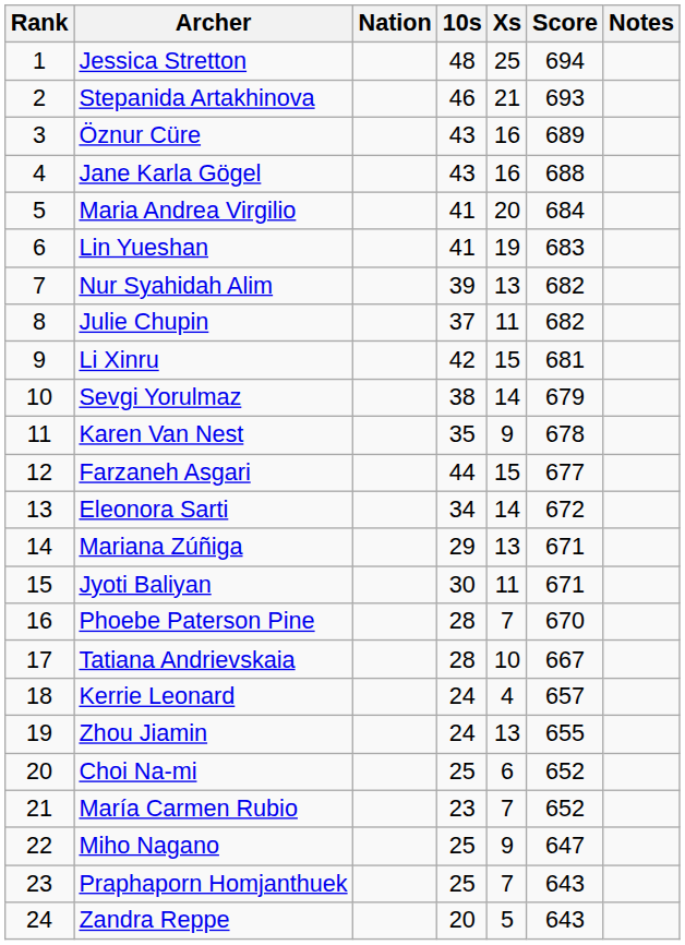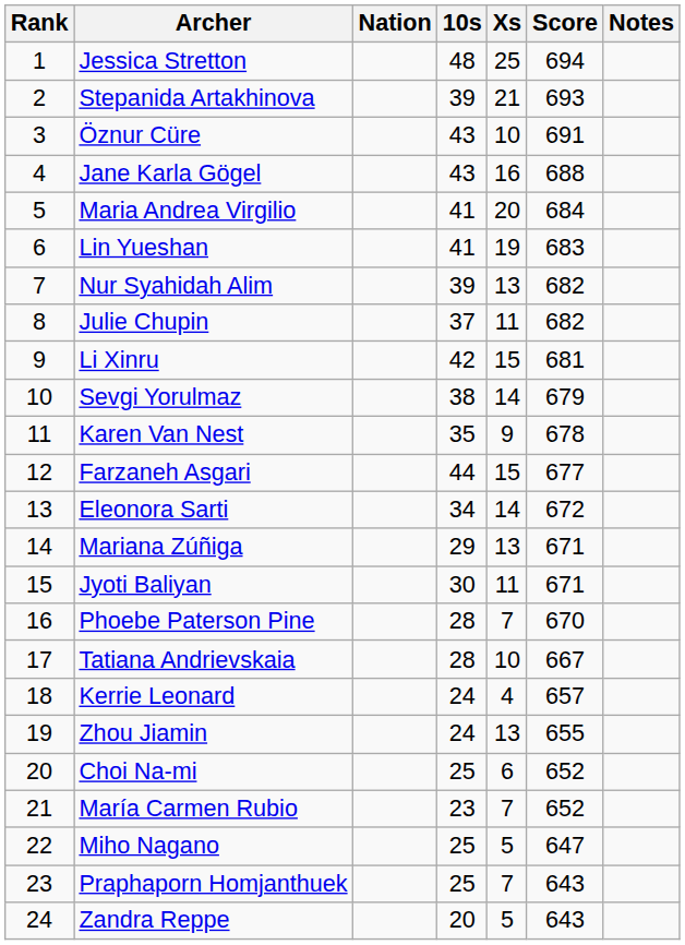 <table class="wikitable sortable" style="text-align:center">
 <tr>
 <th>Rank</th>
 <th>Archer</th>
 <th>Nation</th>
 <th>10s</th>
 <th>Xs</th>
 <th>Score</th>
 <th>Notes</th>
 </tr>
 <tr>
 <td>1</td>
 <td align=left><a href='#'>Jessica Stretton</a></td>
 <td align=left></td>
 <td>48</td>
 <td>25</td>
 <td>694</td>
 <td></td>
 </tr>
 <tr>
 <td>2</td>
 <td align=left><a href='#'>Stepanida Artakhinova</a></td>
 <td align=left></td>
-<td>46</td>
+<td>39</td>
 <td>21</td>
 <td>693</td>
 <td></td>
 </tr>
 <tr>
 <td>3</td>
 <td align=left><a href='#'>Öznur Cüre</a></td>
 <td align=left></td>
 <td>43</td>
-<td>16</td>
-<td>689</td>
+<td>10</td>
+<td>691</td>
 <td></td>
 </tr>
 <tr>
 <td>4</td>
 <td align=left><a href='#'>Jane Karla Gögel</a></td>
 <td align=left></td>
 <td>43</td>
 <td>16</td>
 <td>688</td>
 <td></td>
 </tr>
 <tr>
 <td>5</td>
 <td align=left><a href='#'>Maria Andrea Virgilio</a></td>
 <td align=left></td>
 <td>41</td>
 <td>20</td>
 <td>684</td>
 <td></td>
 </tr>
 <tr>
 <td>6</td>
 <td align=left><a href='#'>Lin Yueshan</a></td>
 <td align=left></td>
 <td>41</td>
 <td>19</td>
 <td>683</td>
 <td></td>
 </tr>
 <tr>
 <td>7</td>
 <td align=left><a href='#'>Nur Syahidah Alim</a></td>
 <td align=left></td>
 <td>39</td>
 <td>13</td>
 <td>682</td>
 <td></td>
 </tr>
 <tr>
 <td>8</td>
 <td align=left><a href='#'>Julie Chupin</a></td>
 <td align=left></td>
 <td>37</td>
 <td>11</td>
 <td>682</td>
 <td></td>
 </tr>
 <tr>
 <td>9</td>
 <td align=left><a href='#'>Li Xinru</a></td>
 <td align=left></td>
 <td>42</td>
 <td>15</td>
 <td>681</td>
 <td></td>
 </tr>
 <tr>
 <td>10</td>
 <td align=left><a href='#'>Sevgi Yorulmaz</a></td>
 <td align=left></td>
 <td>38</td>
 <td>14</td>
 <td>679</td>
 <td></td>
 </tr>
 <tr>
 <td>11</td>
 <td align=left><a href='#'>Karen Van Nest</a></td>
 <td align=left></td>
 <td>35</td>
 <td>9</td>
 <td>678</td>
 <td></td>
 </tr>
 <tr>
 <td>12</td>
 <td align=left><a href='#'>Farzaneh Asgari</a></td>
 <td align=left></td>
 <td>44</td>
 <td>15</td>
 <td>677</td>
 <td></td>
 </tr>
 <tr>
 <td>13</td>
 <td align=left><a href='#'>Eleonora Sarti</a></td>
 <td align=left></td>
 <td>34</td>
 <td>14</td>
 <td>672</td>
 <td></td>
 </tr>
 <tr>
 <td>14</td>
 <td align=left><a href='#'>Mariana Zúñiga</a></td>
 <td align=left></td>
 <td>29</td>
 <td>13</td>
 <td>671</td>
 <td></td>
 </tr>
 <tr>
 <td>15</td>
 <td align=left><a href='#'>Jyoti Baliyan</a></td>
 <td align=left></td>
 <td>30</td>
 <td>11</td>
 <td>671</td>
 <td></td>
 </tr>
 <tr>
 <td>16</td>
 <td align=left><a href='#'>Phoebe Paterson Pine</a></td>
 <td align=left></td>
 <td>28</td>
 <td>7</td>
 <td>670</td>
 <td></td>
 </tr>
 <tr>
 <td>17</td>
 <td align=left><a href='#'>Tatiana Andrievskaia</a></td>
 <td align=left></td>
 <td>28</td>
 <td>10</td>
 <td>667</td>
 <td></td>
 </tr>
 <tr>
 <td>18</td>
 <td align=left><a href='#'>Kerrie Leonard</a></td>
 <td align=left></td>
 <td>24</td>
 <td>4</td>
 <td>657</td>
 <td></td>
 </tr>
 <tr>
 <td>19</td>
 <td align=left><a href='#'>Zhou Jiamin</a></td>
 <td align=left></td>
 <td>24</td>
 <td>13</td>
 <td>655</td>
 <td></td>
 </tr>
 <tr>
 <td>20</td>
 <td align=left><a href='#'>Choi Na-mi</a></td>
 <td align=left></td>
 <td>25</td>
 <td>6</td>
 <td>652</td>
 <td></td>
 </tr>
 <tr>
 <td>21</td>
 <td align=left><a href='#'>María Carmen Rubio</a></td>
 <td align=left></td>
 <td>23</td>
 <td>7</td>
 <td>652</td>
 <td></td>
 </tr>
 <tr>
 <td>22</td>
 <td align=left><a href='#'>Miho Nagano</a></td>
 <td align=left></td>
 <td>25</td>
-<td>9</td>
+<td>5</td>
 <td>647</td>
 <td></td>
 </tr>
 <tr>
 <td>23</td>
 <td align=left><a href='#'>Praphaporn Homjanthuek</a></td>
 <td align=left></td>
 <td>25</td>
 <td>7</td>
 <td>643</td>
 <td></td>
 </tr>
 <tr>
 <td>24</td>
 <td align=left><a href='#'>Zandra Reppe</a></td>
 <td align=left></td>
 <td>20</td>
 <td>5</td>
 <td>643</td>
 <td></td>
 </tr>
 </table>
